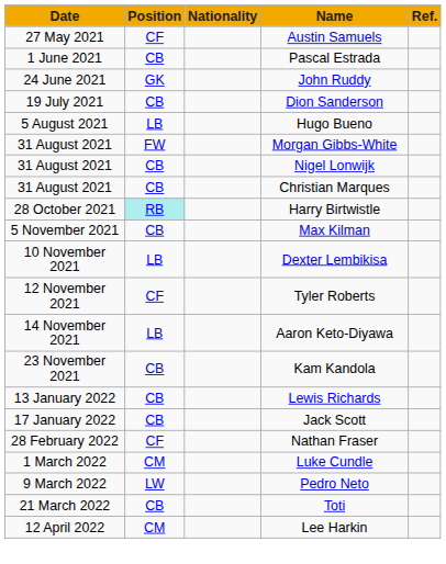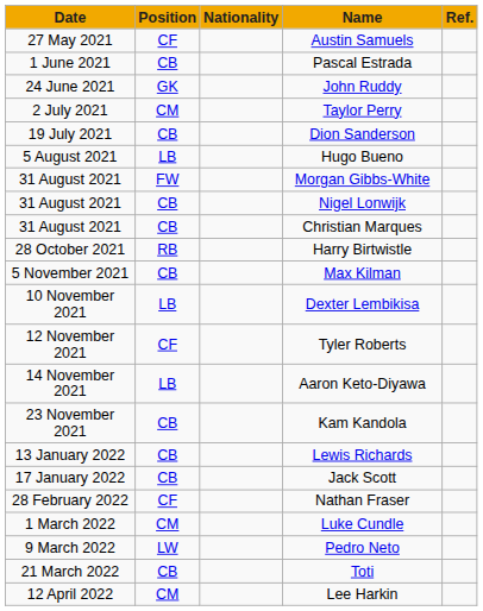 <table class="wikitable"  style="text-align:center; font-size:90%; ">
 <tr>
 <th style="background:#F2A900; color:#231F20; width:120px;">Date</th>
 <th style="background:#F2A900; color:#231F20; width:50px;">Position</th>
 <th style="background:#F2A900; color:#231F20; width:50px;">Nationality</th>
 <th style="background:#F2A900; color:#231F20; width:150px;">Name</th>
 <th style="background:#F2A900; color:#231F20; width:25px;">Ref.</th>
 </tr>
 <tr>
 <td>27 May 2021</td>
 <td><a href='#'>CF</a></td>
 <td></td>
 <td><a href='#'>Austin Samuels</a></td>
 <td></td>
 </tr>
 <tr>
 <td>1 June 2021</td>
 <td><a href='#'>CB</a></td>
 <td></td>
 <td>Pascal Estrada</td>
 <td></td>
 </tr>
 <tr>
 <td>24 June 2021</td>
 <td><a href='#'>GK</a></td>
 <td></td>
 <td><a href='#'>John Ruddy</a></td>
+<td></td>
+</tr>
+<tr>
+<td>2 July 2021</td>
+<td><a href='#'>CM</a></td>
+<td></td>
+<td><a href='#'>Taylor Perry</a></td>
 <td></td>
 </tr>
 <tr>
 <td>19 July 2021</td>
 <td><a href='#'>CB</a></td>
 <td></td>
 <td><a href='#'>Dion Sanderson</a></td>
 <td></td>
 </tr>
 <tr>
 <td>5 August 2021</td>
 <td><a href='#'>LB</a></td>
 <td></td>
 <td>Hugo Bueno</td>
 <td></td>
 </tr>
 <tr>
 <td>31 August 2021</td>
 <td><a href='#'>FW</a></td>
 <td></td>
 <td><a href='#'>Morgan Gibbs-White</a></td>
 <td></td>
 </tr>
 <tr>
 <td>31 August 2021</td>
 <td><a href='#'>CB</a></td>
 <td></td>
 <td><a href='#'>Nigel Lonwijk</a></td>
 <td></td>
 </tr>
 <tr>
 <td>31 August 2021</td>
 <td><a href='#'>CB</a></td>
 <td></td>
 <td>Christian Marques</td>
 <td></td>
 </tr>
 <tr>
 <td>28 October 2021</td>
-<td style="background: paleturquoise;"><a href='#'>RB</a></td>
+<td><a href='#'>RB</a></td>
 <td></td>
 <td>Harry Birtwistle</td>
 <td></td>
 </tr>
 <tr>
 <td>5 November 2021</td>
 <td><a href='#'>CB</a></td>
 <td></td>
 <td><a href='#'>Max Kilman</a></td>
 <td></td>
 </tr>
 <tr>
 <td>10 November 2021</td>
 <td><a href='#'>LB</a></td>
 <td></td>
 <td><a href='#'>Dexter Lembikisa</a></td>
 <td></td>
 </tr>
 <tr>
 <td>12 November 2021</td>
 <td><a href='#'>CF</a></td>
 <td></td>
 <td>Tyler Roberts</td>
 <td></td>
 </tr>
 <tr>
 <td>14 November 2021</td>
 <td><a href='#'>LB</a></td>
 <td></td>
 <td>Aaron Keto-Diyawa</td>
 <td></td>
 </tr>
 <tr>
 <td>23 November 2021</td>
 <td><a href='#'>CB</a></td>
 <td></td>
 <td>Kam Kandola</td>
 <td></td>
 </tr>
 <tr>
 <td>13 January 2022</td>
 <td><a href='#'>CB</a></td>
 <td></td>
 <td><a href='#'>Lewis Richards</a></td>
 <td></td>
 </tr>
 <tr>
 <td>17 January 2022</td>
 <td><a href='#'>CB</a></td>
 <td></td>
 <td>Jack Scott</td>
 <td></td>
 </tr>
 <tr>
 <td>28 February 2022</td>
 <td><a href='#'>CF</a></td>
 <td></td>
 <td>Nathan Fraser</td>
 <td></td>
 </tr>
 <tr>
 <td>1 March 2022</td>
 <td><a href='#'>CM</a></td>
 <td></td>
 <td><a href='#'>Luke Cundle</a></td>
 <td></td>
 </tr>
 <tr>
 <td>9 March 2022</td>
 <td><a href='#'>LW</a></td>
 <td></td>
 <td><a href='#'>Pedro Neto</a></td>
 <td></td>
 </tr>
 <tr>
 <td>21 March 2022</td>
 <td><a href='#'>CB</a></td>
 <td></td>
 <td><a href='#'>Toti</a></td>
 <td></td>
 </tr>
 <tr>
 <td>12 April 2022</td>
 <td><a href='#'>CM</a></td>
 <td></td>
 <td>Lee Harkin</td>
 <td></td>
 </tr>
 </table>
